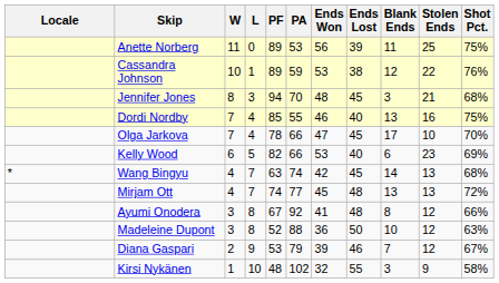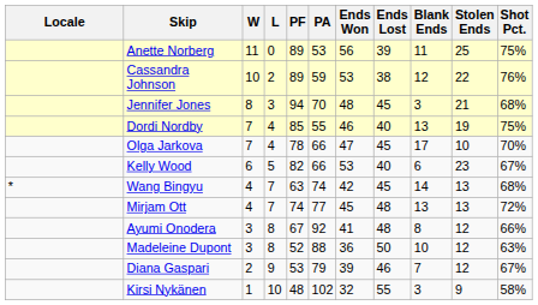 <table class="wikitable">
 <tr>
 <th bgcolor="#efefef" width="140">Locale</th>
 <th bgcolor="#efefef" width="140">Skip</th>
 <th bgcolor="#efefef" width="20">W</th>
 <th bgcolor="#efefef" width="20">L</th>
 <th bgcolor="#efefef" width="20">PF</th>
 <th bgcolor="#efefef" width="20">PA</th>
 <th bgcolor="#efefef" width="20">Ends <br> Won</th>
 <th bgcolor="#efefef" width="20">Ends <br> Lost</th>
 <th bgcolor="#efefef" width="20">Blank <br> Ends</th>
 <th bgcolor="#efefef" width="20">Stolen <br> Ends</th>
 <th bgcolor="#efefef" width="20">Shot <br> Pct.</th>
 </tr>
 <tr bgcolor="#ffffcc">
 <td align=left></td>
 <td><a href='#'>Anette Norberg</a></td>
 <td>11</td>
 <td>0</td>
 <td>89</td>
 <td>53</td>
 <td>56</td>
 <td>39</td>
 <td>11</td>
 <td>25</td>
 <td>75%</td>
 </tr>
 <tr bgcolor="#ffffcc">
 <td align=left></td>
 <td><a href='#'>Cassandra Johnson</a></td>
 <td>10</td>
-<td>1</td>
+<td>2</td>
 <td>89</td>
 <td>59</td>
 <td>53</td>
 <td>38</td>
 <td>12</td>
 <td>22</td>
 <td>76%</td>
 </tr>
 <tr bgcolor="#ffffcc">
 <td align=left></td>
 <td><a href='#'>Jennifer Jones</a></td>
 <td>8</td>
 <td>3</td>
 <td>94</td>
 <td>70</td>
 <td>48</td>
 <td>45</td>
 <td>3</td>
 <td>21</td>
 <td>68%</td>
 </tr>
 <tr bgcolor="#ffffcc">
 <td align=left></td>
 <td><a href='#'>Dordi Nordby</a></td>
 <td>7</td>
 <td>4</td>
 <td>85</td>
 <td>55</td>
 <td>46</td>
 <td>40</td>
 <td>13</td>
-<td>16</td>
+<td>19</td>
 <td>75%</td>
 </tr>
 <tr>
 <td align=left></td>
 <td><a href='#'>Olga Jarkova</a></td>
 <td>7</td>
 <td>4</td>
 <td>78</td>
 <td>66</td>
 <td>47</td>
 <td>45</td>
 <td>17</td>
 <td>10</td>
 <td>70%</td>
 </tr>
 <tr>
 <td align=left></td>
 <td><a href='#'>Kelly Wood</a></td>
 <td>6</td>
 <td>5</td>
 <td>82</td>
 <td>66</td>
 <td>53</td>
 <td>40</td>
 <td>6</td>
 <td>23</td>
-<td>69%</td>
+<td>67%</td>
 </tr>
 <tr>
 <td align=left>*</td>
 <td><a href='#'>Wang Bingyu</a></td>
 <td>4</td>
 <td>7</td>
 <td>63</td>
 <td>74</td>
 <td>42</td>
 <td>45</td>
 <td>14</td>
 <td>13</td>
 <td>68%</td>
 </tr>
 <tr>
 <td align=left></td>
 <td><a href='#'>Mirjam Ott</a></td>
 <td>4</td>
 <td>7</td>
 <td>74</td>
 <td>77</td>
 <td>45</td>
 <td>48</td>
 <td>13</td>
 <td>13</td>
 <td>72%</td>
 </tr>
 <tr>
 <td align=left></td>
 <td><a href='#'>Ayumi Onodera</a></td>
 <td>3</td>
 <td>8</td>
 <td>67</td>
 <td>92</td>
 <td>41</td>
 <td>48</td>
 <td>8</td>
 <td>12</td>
 <td>66%</td>
 </tr>
 <tr>
 <td align=left></td>
 <td><a href='#'>Madeleine Dupont</a></td>
 <td>3</td>
 <td>8</td>
 <td>52</td>
 <td>88</td>
 <td>36</td>
 <td>50</td>
 <td>10</td>
 <td>12</td>
 <td>63%</td>
 </tr>
 <tr>
 <td align=left></td>
 <td><a href='#'>Diana Gaspari</a></td>
 <td>2</td>
 <td>9</td>
 <td>53</td>
 <td>79</td>
 <td>39</td>
 <td>46</td>
 <td>7</td>
 <td>12</td>
 <td>67%</td>
 </tr>
 <tr>
 <td align=left></td>
 <td><a href='#'>Kirsi Nykänen</a></td>
 <td>1</td>
 <td>10</td>
 <td>48</td>
 <td>102</td>
 <td>32</td>
 <td>55</td>
 <td>3</td>
 <td>9</td>
 <td>58%</td>
 </tr>
 </table>
